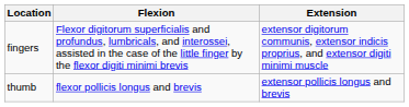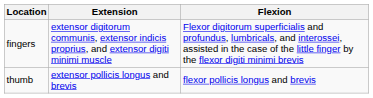 <table class="wikitable">
 <tr>
 <th>Location</th>
+<th>Extension</th>
 <th>Flexion</th>
-<th>Extension</th>
 </tr>
 <tr>
 <td>fingers</td>
+<td><a href='#'>extensor digitorum communis</a>, <a href='#'>extensor indicis proprius</a>, and <a href='#'>extensor digiti minimi muscle</a></td>
 <td><a href='#'>Flexor digitorum superficialis</a> and <a href='#'>profundus</a>, <a href='#'>lumbricals</a>, and <a href='#'>interossei</a>, assisted in the case of the <a href='#'>little finger</a> by the <a href='#'>flexor digiti minimi brevis</a></td>
-<td><a href='#'>extensor digitorum communis</a>, <a href='#'>extensor indicis proprius</a>, and <a href='#'>extensor digiti minimi muscle</a></td>
 </tr>
 <tr>
 <td>thumb</td>
+<td><a href='#'>extensor pollicis longus</a> and <a href='#'>brevis</a></td>
 <td><a href='#'>flexor pollicis longus</a> and <a href='#'>brevis</a></td>
-<td><a href='#'>extensor pollicis longus</a> and <a href='#'>brevis</a></td>
 </tr>
 </table>
